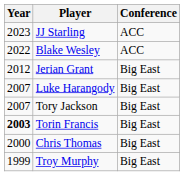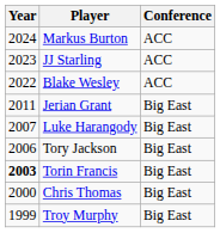 <table class="wikitable outercollapse">
 <tr>
 <th>Year</th>
 <th>Player</th>
 <th>Conference</th>
+</tr>
+<tr>
+<td>2024</td>
+<td><a href='#'>Markus Burton</a></td>
+<td>ACC</td>
 </tr>
 <tr>
 <td>2023</td>
 <td><a href='#'>JJ Starling</a></td>
 <td>ACC</td>
 </tr>
 <tr>
 <td>2022</td>
 <td><a href='#'>Blake Wesley</a></td>
 <td>ACC</td>
 </tr>
 <tr>
-<td>2012</td>
+<td>2011</td>
 <td><a href='#'>Jerian Grant</a></td>
 <td>Big East</td>
 </tr>
 <tr>
 <td>2007</td>
 <td><a href='#'>Luke Harangody</a></td>
 <td>Big East</td>
 </tr>
 <tr>
-<td>2007</td>
+<td>2006</td>
 <td>Tory Jackson</td>
 <td>Big East</td>
 </tr>
 <tr>
 <td><strong>2003</strong></td>
 <td><a href='#'>Torin Francis</a></td>
 <td>Big East</td>
 </tr>
 <tr>
 <td>2000</td>
 <td><a href='#'>Chris Thomas</a></td>
 <td>Big East</td>
 </tr>
 <tr>
 <td>1999</td>
 <td><a href='#'>Troy Murphy</a></td>
 <td>Big East</td>
 </tr>
 </table>
